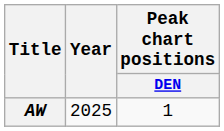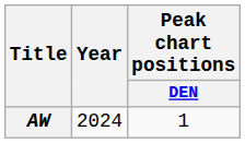 <table class="wikitable plainrowheaders" style="text-align:center;">
 <tr>
 <th scope="col" rowspan="2">Title</th>
 <th scope="col" rowspan="2">Year</th>
 <th scope="col" colspan="1">Peak chart positions</th>
 </tr>
 <tr>
 <th scope="col" style="width:3em;font-size:85%;"><a href='#'>DEN</a><br></th>
 </tr>
 <tr>
 <th scope="row"><em>AW</em></th>
-<td>2025</td>
+<td>2024</td>
 <td>1</td>
 </tr>
 </table>
